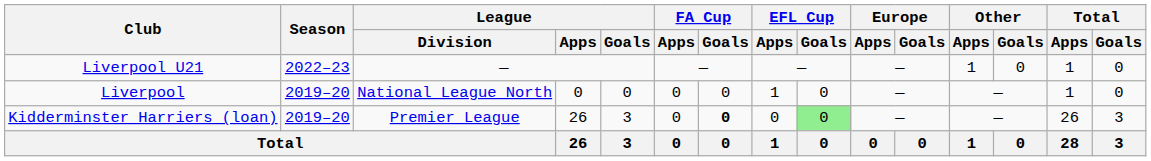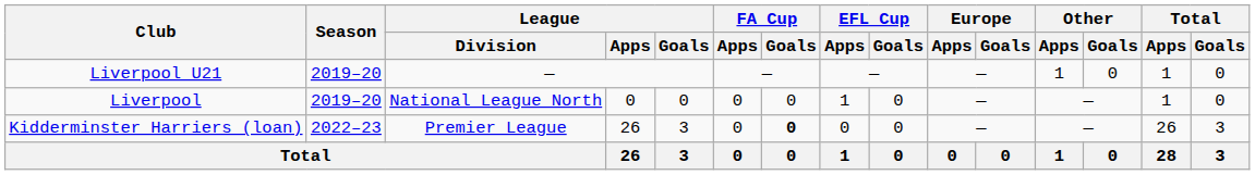 <table class="wikitable" style="text-align:center">
 <tr>
 <th rowspan=2>Club</th>
 <th rowspan=2>Season</th>
 <th colspan=3>League</th>
 <th colspan=2><a href='#'>FA Cup</a></th>
 <th colspan=2><a href='#'>EFL Cup</a></th>
 <th colspan=2>Europe</th>
 <th colspan=2>Other</th>
 <th colspan=2>Total</th>
 </tr>
 <tr>
 <th>Division</th>
 <th>Apps</th>
 <th>Goals</th>
 <th>Apps</th>
 <th>Goals</th>
 <th>Apps</th>
 <th>Goals</th>
 <th>Apps</th>
 <th>Goals</th>
 <th>Apps</th>
 <th>Goals</th>
 <th>Apps</th>
 <th>Goals</th>
 </tr>
 <tr>
 <td><a href='#'>Liverpool U21</a></td>
-<td><a href='#'>2022–23</a></td>
+<td><a href='#'>2019–20</a></td>
 <td colspan=3>—</td>
 <td colspan=2>—</td>
 <td colspan=2>—</td>
 <td colspan=2>—</td>
 <td>1</td>
 <td>0</td>
 <td>1</td>
 <td>0</td>
 </tr>
 <tr>
 <td><a href='#'>Liverpool</a></td>
 <td><a href='#'>2019–20</a></td>
 <td><a href='#'>National League North</a></td>
 <td>0</td>
 <td>0</td>
 <td>0</td>
 <td>0</td>
 <td>1</td>
 <td>0</td>
 <td colspan=2>—</td>
 <td colspan=2>—</td>
 <td>1</td>
 <td>0</td>
 </tr>
 <tr>
 <td><a href='#'>Kidderminster Harriers (loan)</a></td>
-<td><a href='#'>2019–20</a></td>
+<td><a href='#'>2022–23</a></td>
 <td><a href='#'>Premier League</a></td>
 <td>26</td>
 <td>3</td>
 <td>0</td>
 <td><strong>0</strong></td>
 <td>0</td>
-<td style="background: lightgreen;">0</td>
+<td>0</td>
 <td colspan=2>—</td>
 <td colspan=2>—</td>
 <td>26</td>
 <td>3</td>
 </tr>
 <tr>
 <th colspan=3>Total</th>
 <th>26</th>
 <th>3</th>
 <th>0</th>
 <th>0</th>
 <th>1</th>
 <th>0</th>
 <th>0</th>
 <th>0</th>
 <th>1</th>
 <th>0</th>
 <th>28</th>
 <th>3</th>
 </tr>
 </table>
